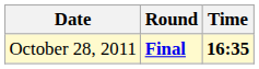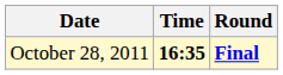 <table class="wikitable">
 <tr>
 <th>Date</th>
+<th>Time</th>
 <th>Round</th>
-<th>Time</th>
 </tr>
 <tr style=background:lemonchiffon>
 <td>October 28, 2011</td>
+<td><strong>16:35</strong></td>
 <td><strong><a href='#'>Final</a></strong></td>
-<td><strong>16:35</strong></td>
 </tr>
 </table>
